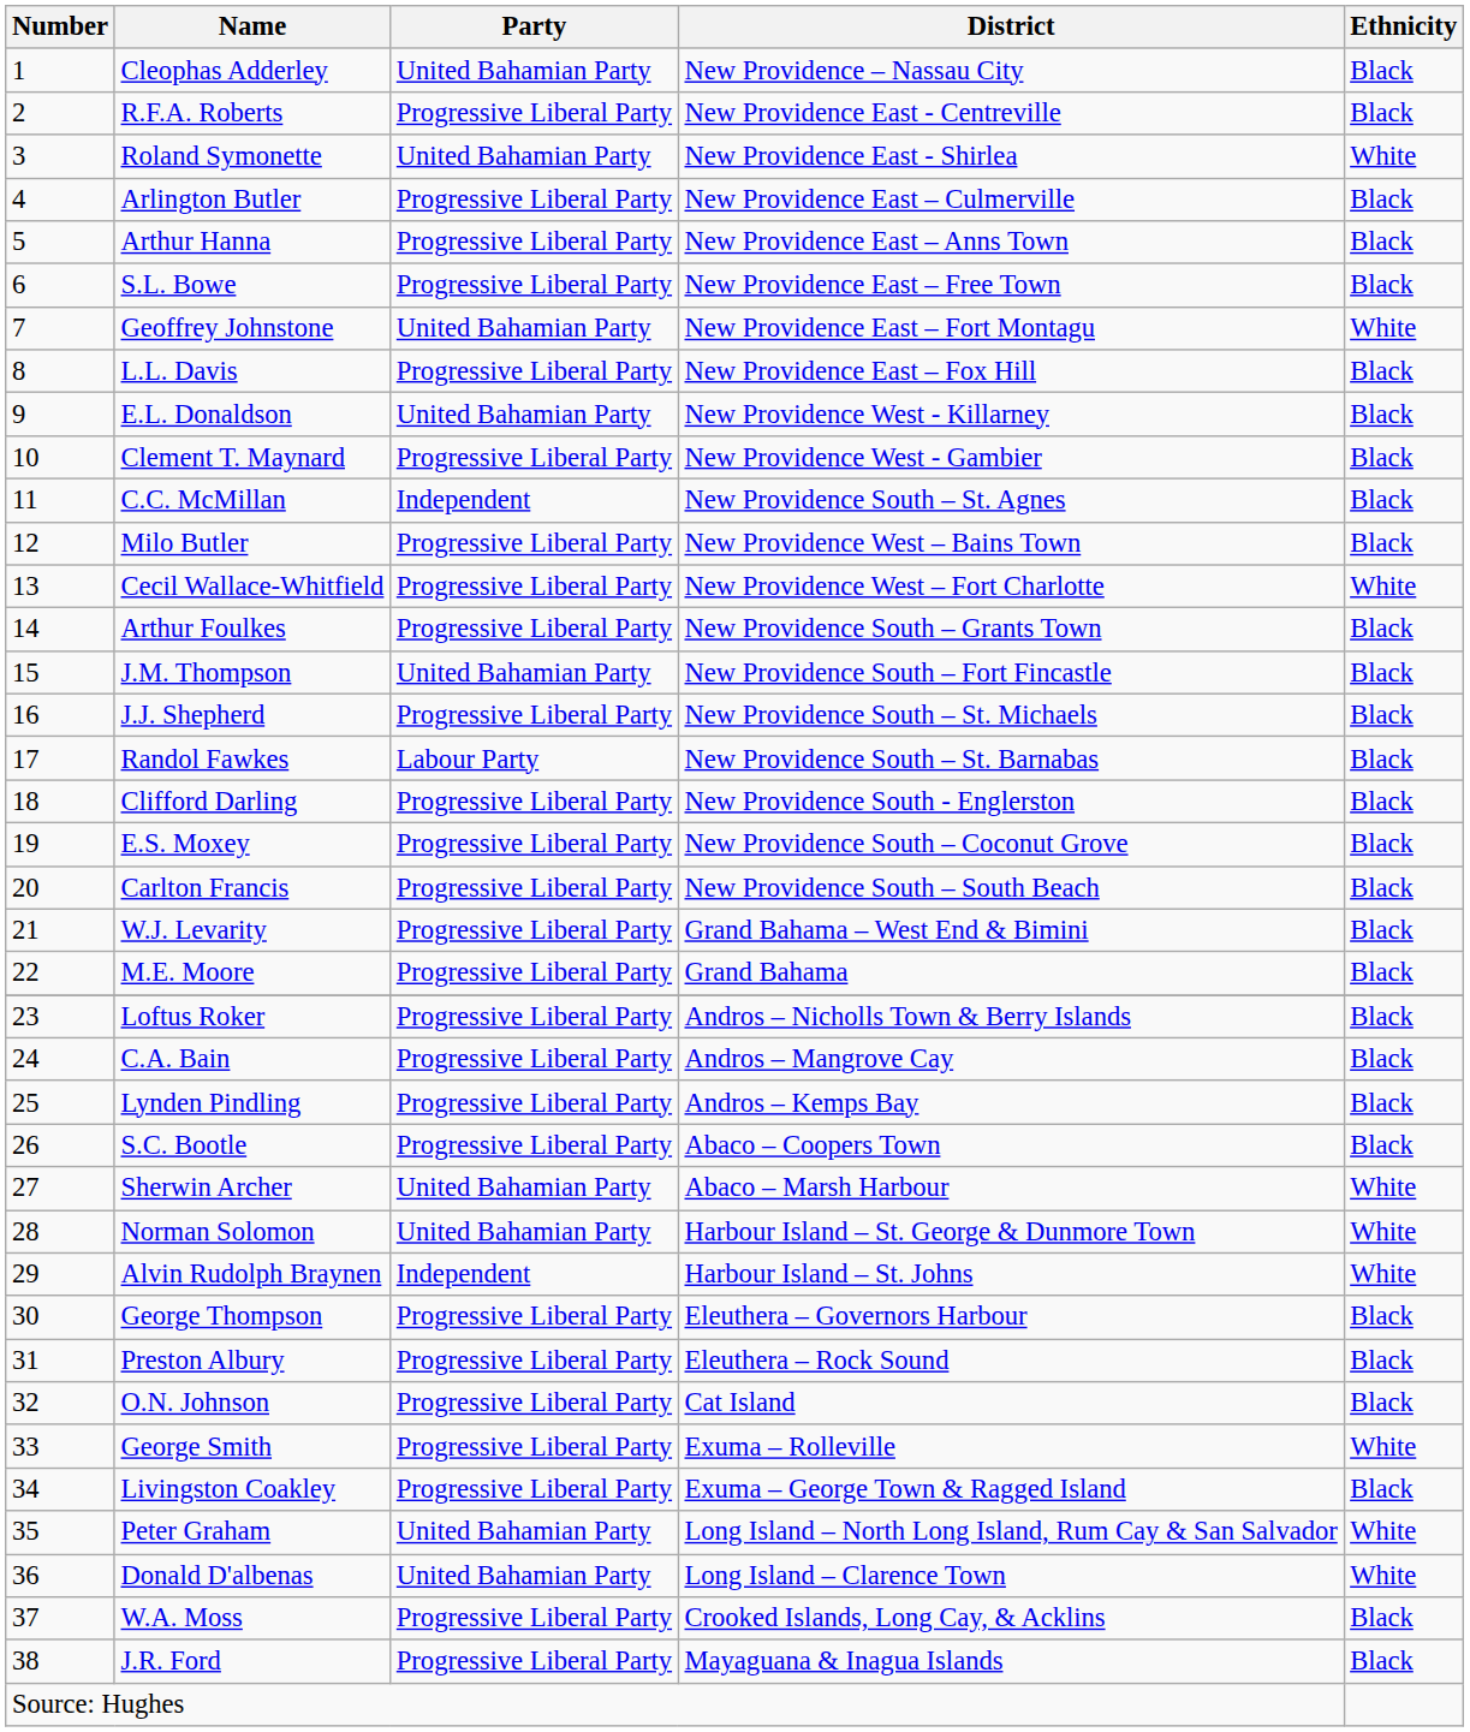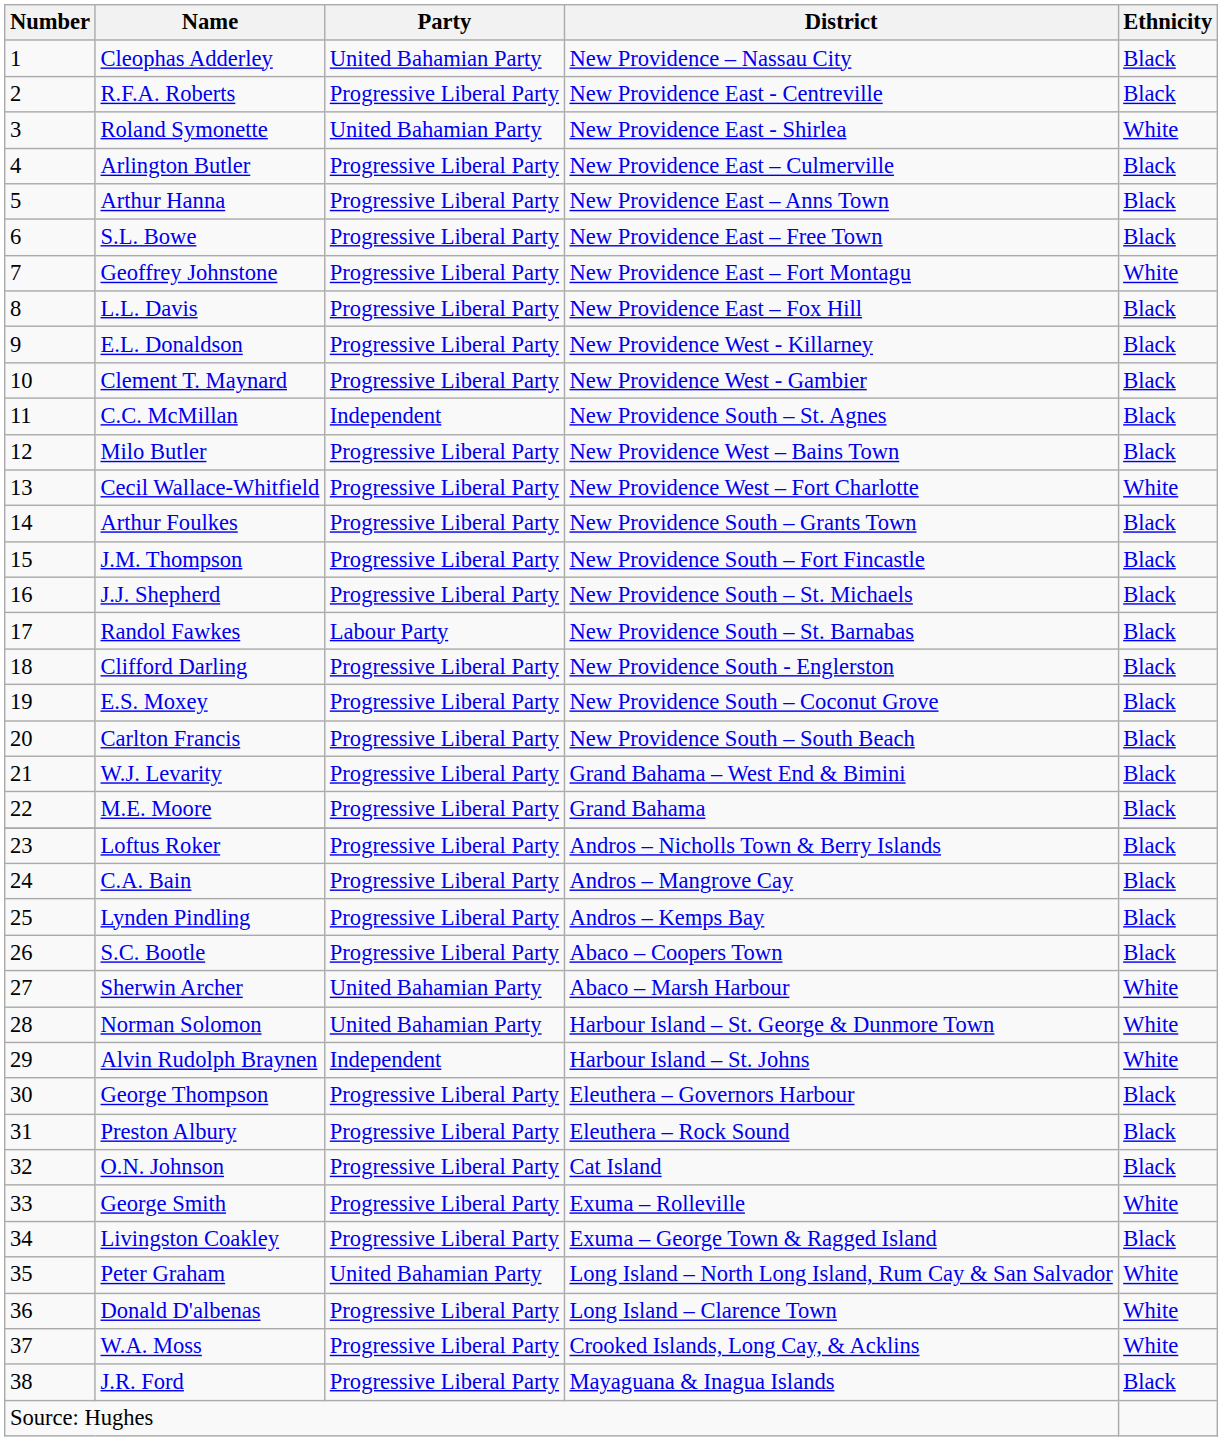 <table class="sortable wikitable">
 <tr>
 <th>Number</th>
 <th>Name</th>
 <th>Party</th>
 <th>District</th>
 <th>Ethnicity</th>
 </tr>
 <tr>
 <td>1</td>
 <td><a href='#'>Cleophas Adderley</a></td>
 <td><a href='#'>United Bahamian Party</a></td>
 <td><a href='#'>New Providence – Nassau City</a></td>
 <td><a href='#'>Black</a></td>
 </tr>
 <tr>
 <td>2</td>
 <td><a href='#'>R.F.A. Roberts</a></td>
 <td><a href='#'>Progressive Liberal Party</a></td>
 <td><a href='#'>New Providence East - Centreville</a></td>
 <td><a href='#'>Black</a></td>
 </tr>
 <tr>
 <td>3</td>
 <td><a href='#'>Roland Symonette</a></td>
 <td><a href='#'>United Bahamian Party</a></td>
 <td><a href='#'>New Providence East - Shirlea</a></td>
 <td><a href='#'>White</a></td>
 </tr>
 <tr>
 <td>4</td>
 <td><a href='#'>Arlington Butler</a></td>
 <td><a href='#'>Progressive Liberal Party</a></td>
 <td><a href='#'>New Providence East – Culmerville</a></td>
 <td><a href='#'>Black</a></td>
 </tr>
 <tr>
 <td>5</td>
 <td><a href='#'>Arthur Hanna</a></td>
 <td><a href='#'>Progressive Liberal Party</a></td>
 <td><a href='#'>New Providence East – Anns Town</a></td>
 <td><a href='#'>Black</a></td>
 </tr>
 <tr>
 <td>6</td>
 <td><a href='#'>S.L. Bowe</a></td>
 <td><a href='#'>Progressive Liberal Party</a></td>
 <td><a href='#'>New Providence East – Free Town</a></td>
 <td><a href='#'>Black</a></td>
 </tr>
 <tr>
 <td>7</td>
 <td><a href='#'>Geoffrey Johnstone</a></td>
-<td><a href='#'>United Bahamian Party</a></td>
+<td><a href='#'>Progressive Liberal Party</a></td>
 <td><a href='#'>New Providence East – Fort Montagu</a></td>
 <td><a href='#'>White</a></td>
 </tr>
 <tr>
 <td>8</td>
 <td><a href='#'>L.L. Davis</a></td>
 <td><a href='#'>Progressive Liberal Party</a></td>
 <td><a href='#'>New Providence East – Fox Hill</a></td>
 <td><a href='#'>Black</a></td>
 </tr>
 <tr>
 <td>9</td>
 <td><a href='#'>E.L. Donaldson</a></td>
-<td><a href='#'>United Bahamian Party</a></td>
+<td><a href='#'>Progressive Liberal Party</a></td>
 <td><a href='#'>New Providence West - Killarney</a></td>
 <td><a href='#'>Black</a></td>
 </tr>
 <tr>
 <td>10</td>
 <td><a href='#'>Clement T. Maynard</a></td>
 <td><a href='#'>Progressive Liberal Party</a></td>
 <td><a href='#'>New Providence West - Gambier</a></td>
 <td><a href='#'>Black</a></td>
 </tr>
 <tr>
 <td>11</td>
 <td><a href='#'>C.C. McMillan</a></td>
 <td><a href='#'>Independent</a></td>
 <td><a href='#'>New Providence South – St. Agnes</a></td>
 <td><a href='#'>Black</a></td>
 </tr>
 <tr>
 <td>12</td>
 <td><a href='#'>Milo Butler</a></td>
 <td><a href='#'>Progressive Liberal Party</a></td>
 <td><a href='#'>New Providence West – Bains Town</a></td>
 <td><a href='#'>Black</a></td>
 </tr>
 <tr>
 <td>13</td>
 <td><a href='#'>Cecil Wallace-Whitfield</a></td>
 <td><a href='#'>Progressive Liberal Party</a></td>
 <td><a href='#'>New Providence West – Fort Charlotte</a></td>
 <td><a href='#'>White</a></td>
 </tr>
 <tr>
 <td>14</td>
 <td><a href='#'>Arthur Foulkes</a></td>
 <td><a href='#'>Progressive Liberal Party</a></td>
 <td><a href='#'>New Providence South – Grants Town</a></td>
 <td><a href='#'>Black</a></td>
 </tr>
 <tr>
 <td>15</td>
 <td><a href='#'>J.M. Thompson</a></td>
-<td><a href='#'>United Bahamian Party</a></td>
+<td><a href='#'>Progressive Liberal Party</a></td>
 <td><a href='#'>New Providence South – Fort Fincastle</a></td>
 <td><a href='#'>Black</a></td>
 </tr>
 <tr>
 <td>16</td>
 <td><a href='#'>J.J. Shepherd</a></td>
 <td><a href='#'>Progressive Liberal Party</a></td>
 <td><a href='#'>New Providence South – St. Michaels</a></td>
 <td><a href='#'>Black</a></td>
 </tr>
 <tr>
 <td>17</td>
 <td><a href='#'>Randol Fawkes</a></td>
 <td><a href='#'>Labour Party</a></td>
 <td><a href='#'>New Providence South – St. Barnabas</a></td>
 <td><a href='#'>Black</a></td>
 </tr>
 <tr>
 <td>18</td>
 <td><a href='#'>Clifford Darling</a></td>
 <td><a href='#'>Progressive Liberal Party</a></td>
 <td><a href='#'>New Providence South - Englerston</a></td>
 <td><a href='#'>Black</a></td>
 </tr>
 <tr>
 <td>19</td>
 <td><a href='#'>E.S. Moxey</a></td>
 <td><a href='#'>Progressive Liberal Party</a></td>
 <td><a href='#'>New Providence South – Coconut Grove</a></td>
 <td><a href='#'>Black</a></td>
 </tr>
 <tr>
 <td>20</td>
 <td><a href='#'>Carlton Francis</a></td>
 <td><a href='#'>Progressive Liberal Party</a></td>
 <td><a href='#'>New Providence South – South Beach</a></td>
 <td><a href='#'>Black</a></td>
 </tr>
 <tr>
 <td>21</td>
 <td><a href='#'>W.J. Levarity</a></td>
 <td><a href='#'>Progressive Liberal Party</a></td>
 <td><a href='#'>Grand Bahama – West End & Bimini</a></td>
 <td><a href='#'>Black</a></td>
 </tr>
 <tr>
 <td>22</td>
 <td><a href='#'>M.E. Moore</a></td>
 <td><a href='#'>Progressive Liberal Party</a></td>
 <td><a href='#'>Grand Bahama</a></td>
 <td><a href='#'>Black</a></td>
 </tr>
 <tr>
 </tr>
 <tr>
 <td>23</td>
 <td><a href='#'>Loftus Roker</a></td>
 <td><a href='#'>Progressive Liberal Party</a></td>
 <td><a href='#'>Andros – Nicholls Town & Berry Islands</a></td>
 <td><a href='#'>Black</a></td>
 </tr>
 <tr>
 <td>24</td>
 <td><a href='#'>C.A. Bain</a></td>
 <td><a href='#'>Progressive Liberal Party</a></td>
 <td><a href='#'>Andros – Mangrove Cay</a></td>
 <td><a href='#'>Black</a></td>
 </tr>
 <tr>
 <td>25</td>
 <td><a href='#'>Lynden Pindling</a></td>
 <td><a href='#'>Progressive Liberal Party</a></td>
 <td><a href='#'>Andros – Kemps Bay</a></td>
 <td><a href='#'>Black</a></td>
 </tr>
 <tr>
 <td>26</td>
 <td><a href='#'>S.C. Bootle</a></td>
 <td><a href='#'>Progressive Liberal Party</a></td>
 <td><a href='#'>Abaco – Coopers Town</a></td>
 <td><a href='#'>Black</a></td>
 </tr>
 <tr>
 <td>27</td>
 <td><a href='#'>Sherwin Archer</a></td>
 <td><a href='#'>United Bahamian Party</a></td>
 <td><a href='#'>Abaco – Marsh Harbour</a></td>
 <td><a href='#'>White</a></td>
 </tr>
 <tr>
 <td>28</td>
 <td><a href='#'>Norman Solomon</a></td>
 <td><a href='#'>United Bahamian Party</a></td>
 <td><a href='#'>Harbour Island – St. George & Dunmore Town</a></td>
 <td><a href='#'>White</a></td>
 </tr>
 <tr>
 <td>29</td>
 <td><a href='#'>Alvin Rudolph Braynen</a></td>
 <td><a href='#'>Independent</a></td>
 <td><a href='#'>Harbour Island – St. Johns</a></td>
 <td><a href='#'>White</a></td>
 </tr>
 <tr>
 <td>30</td>
 <td><a href='#'>George Thompson</a></td>
 <td><a href='#'>Progressive Liberal Party</a></td>
 <td><a href='#'>Eleuthera – Governors Harbour</a></td>
 <td><a href='#'>Black</a></td>
 </tr>
 <tr>
 <td>31</td>
 <td><a href='#'>Preston Albury</a></td>
 <td><a href='#'>Progressive Liberal Party</a></td>
 <td><a href='#'>Eleuthera – Rock Sound</a></td>
 <td><a href='#'>Black</a></td>
 </tr>
 <tr>
 <td>32</td>
 <td><a href='#'>O.N. Johnson</a></td>
 <td><a href='#'>Progressive Liberal Party</a></td>
 <td><a href='#'>Cat Island</a></td>
 <td><a href='#'>Black</a></td>
 </tr>
 <tr>
 <td>33</td>
 <td><a href='#'>George Smith</a></td>
 <td><a href='#'>Progressive Liberal Party</a></td>
 <td><a href='#'>Exuma – Rolleville</a></td>
 <td><a href='#'>White</a></td>
 </tr>
 <tr>
 <td>34</td>
 <td><a href='#'>Livingston Coakley</a></td>
 <td><a href='#'>Progressive Liberal Party</a></td>
 <td><a href='#'>Exuma – George Town & Ragged Island</a></td>
 <td><a href='#'>Black</a></td>
 </tr>
 <tr>
 <td>35</td>
 <td><a href='#'>Peter Graham</a></td>
 <td><a href='#'>United Bahamian Party</a></td>
 <td><a href='#'>Long Island – North Long Island, Rum Cay & San Salvador</a></td>
 <td><a href='#'>White</a></td>
 </tr>
 <tr>
 <td>36</td>
 <td><a href='#'>Donald D'albenas</a></td>
-<td><a href='#'>United Bahamian Party</a></td>
+<td><a href='#'>Progressive Liberal Party</a></td>
 <td><a href='#'>Long Island – Clarence Town</a></td>
 <td><a href='#'>White</a></td>
 </tr>
 <tr>
 <td>37</td>
 <td><a href='#'>W.A. Moss</a></td>
 <td><a href='#'>Progressive Liberal Party</a></td>
 <td><a href='#'>Crooked Islands, Long Cay, & Acklins</a></td>
-<td><a href='#'>Black</a></td>
+<td><a href='#'>White</a></td>
 </tr>
 <tr>
 <td>38</td>
 <td><a href='#'>J.R. Ford</a></td>
 <td><a href='#'>Progressive Liberal Party</a></td>
 <td><a href='#'>Mayaguana & Inagua Islands</a></td>
 <td><a href='#'>Black</a></td>
 </tr>
 <tr>
 <td align=left colspan=4>Source: Hughes</td>
 </tr>
 </table>
